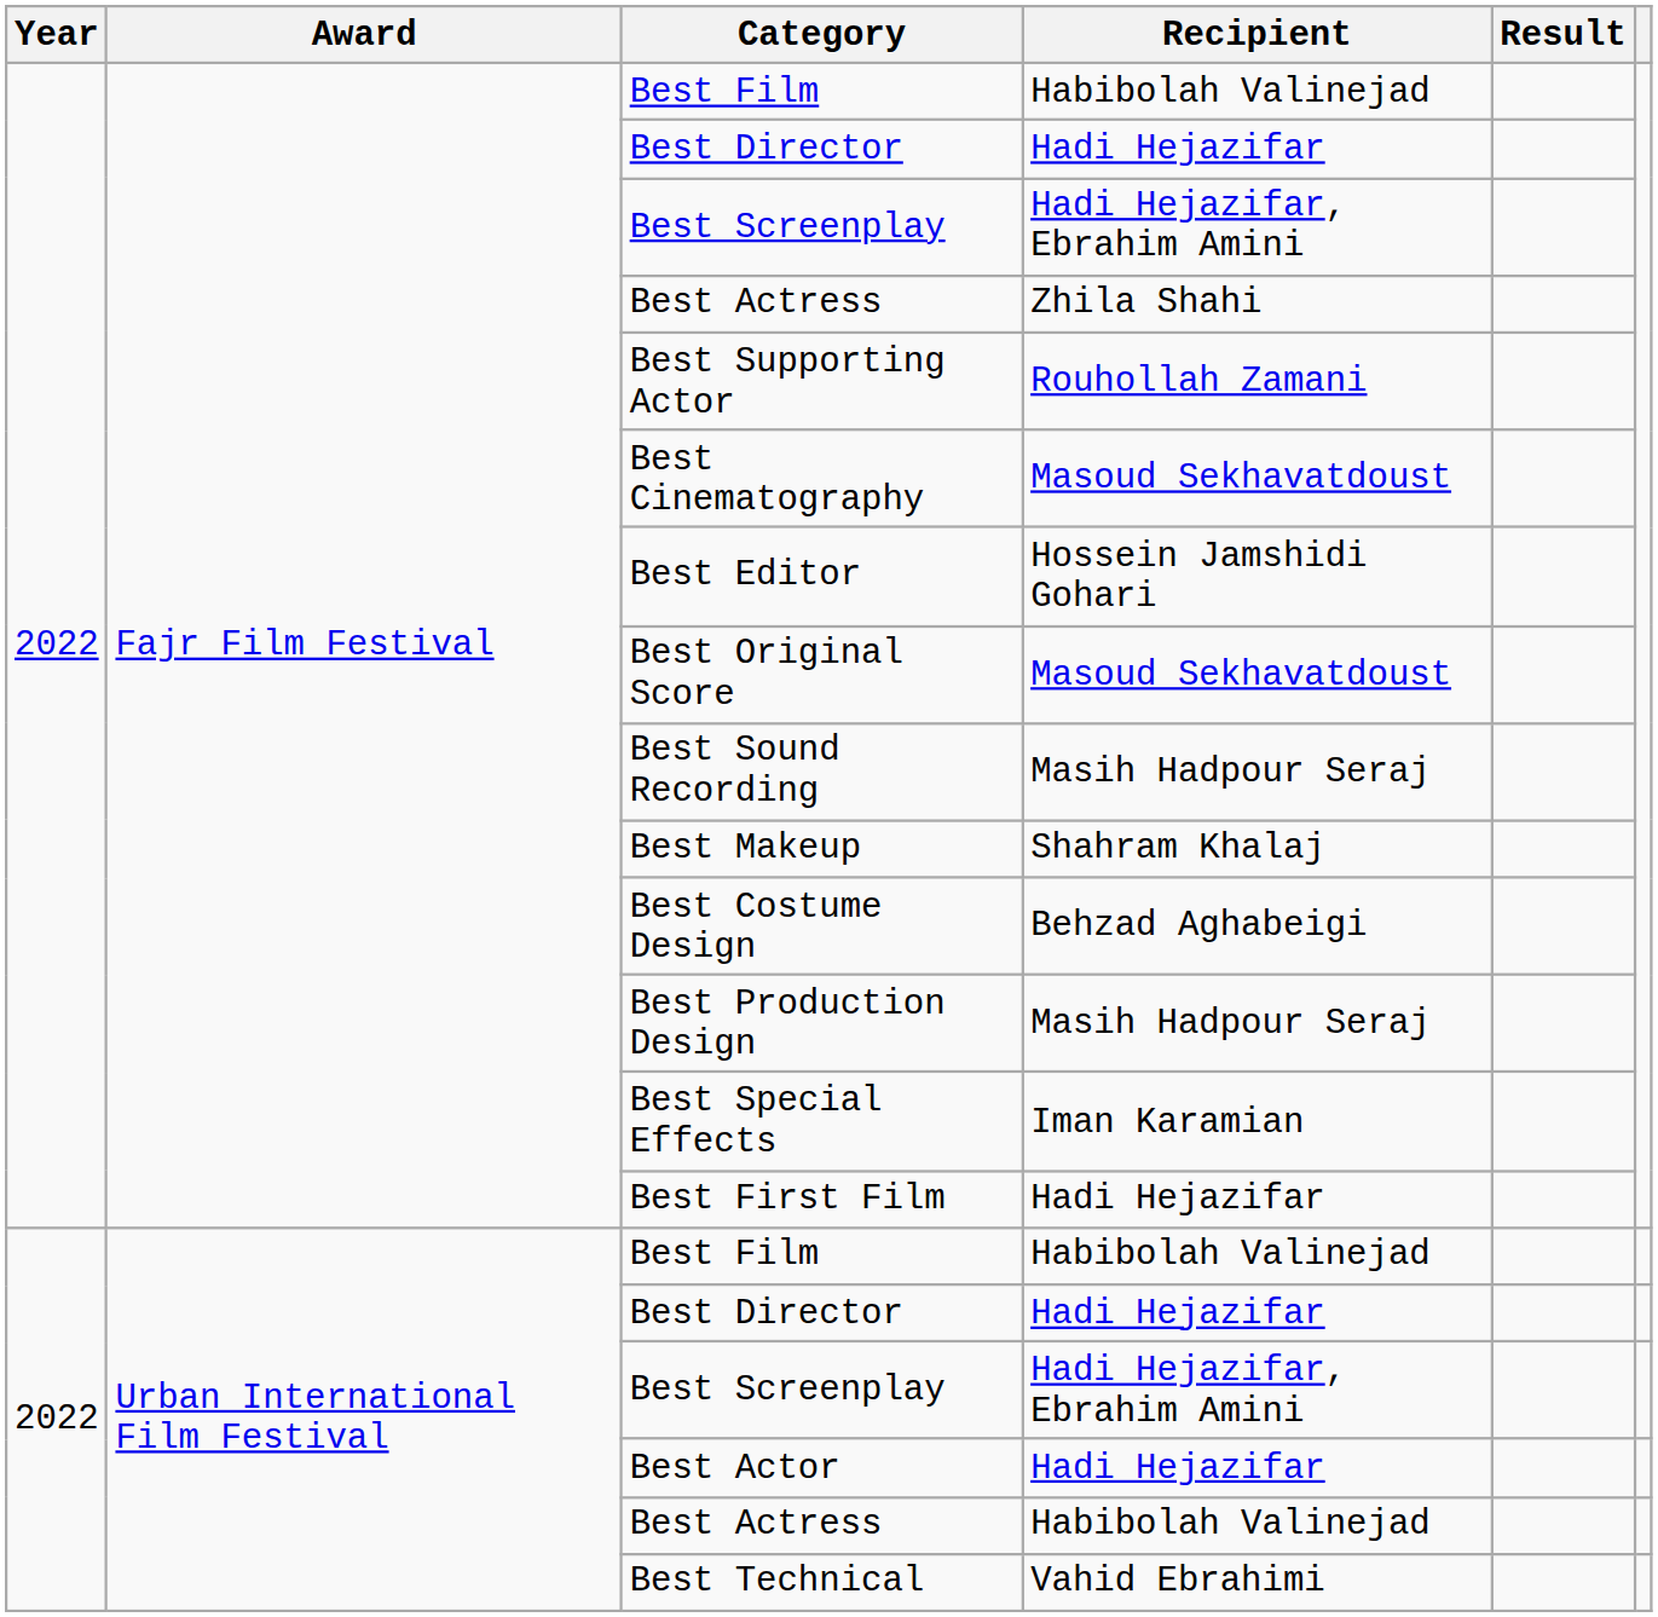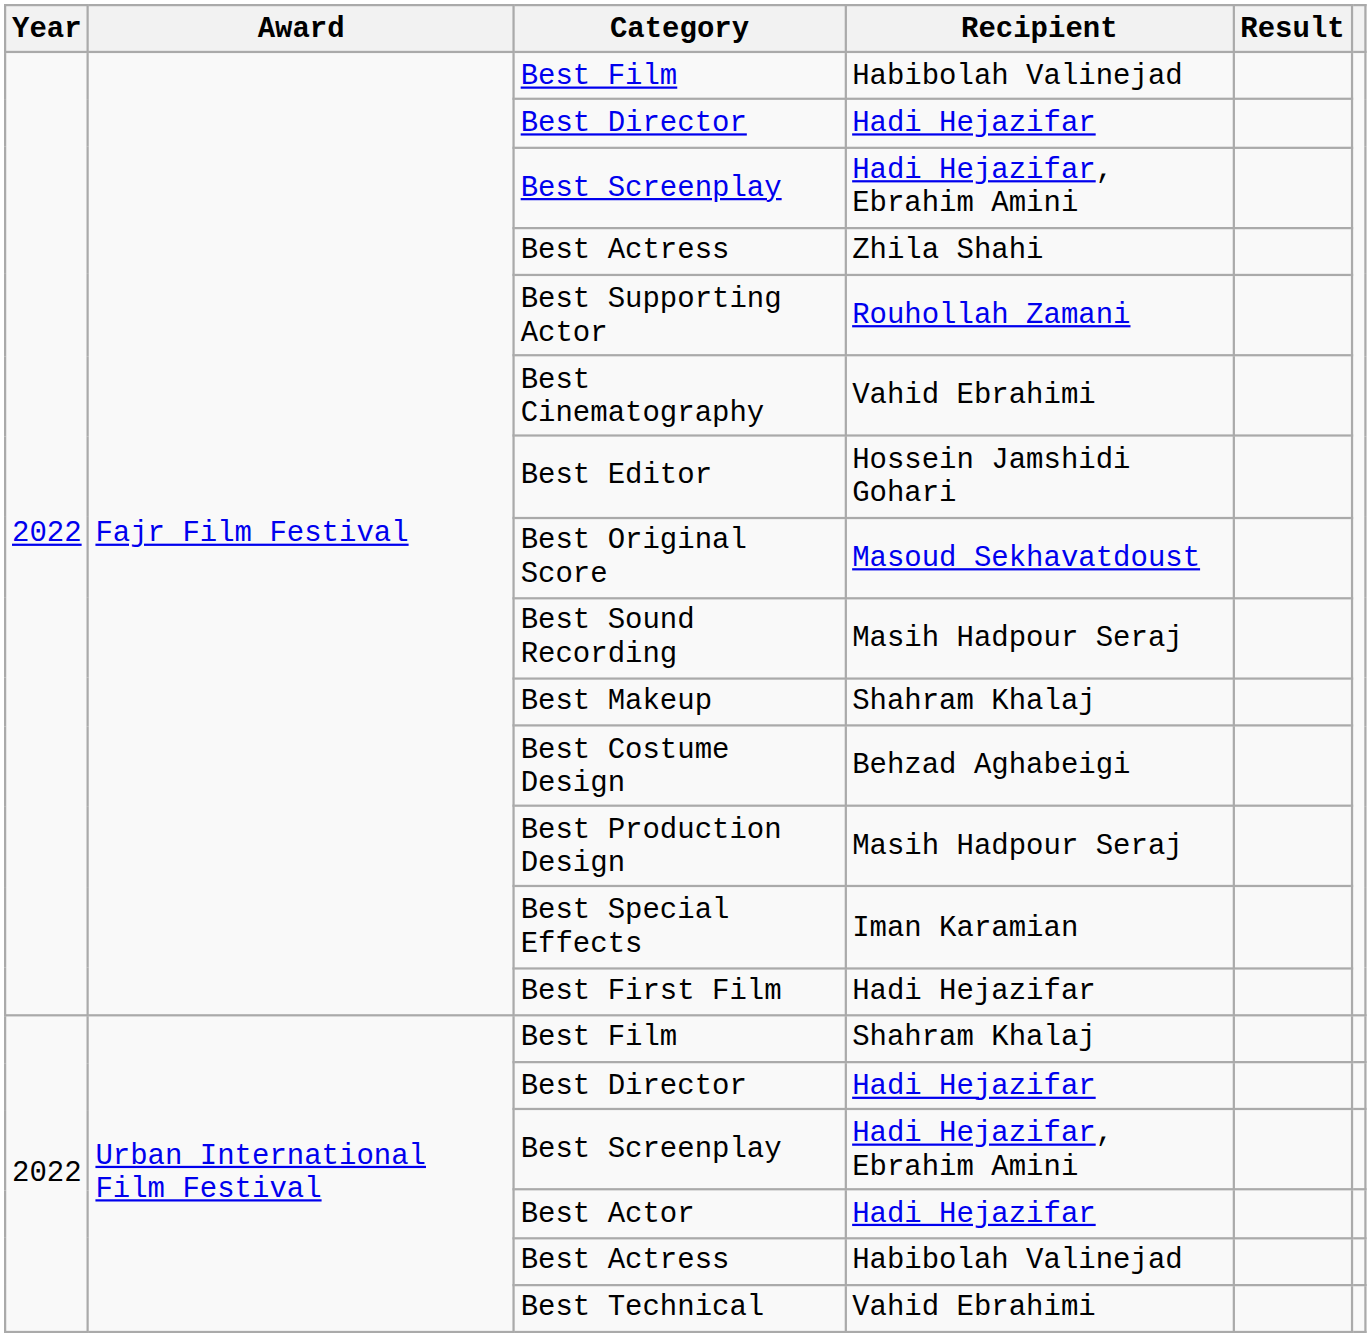 <table class="wikitable sortable">
 <tr>
 <th>Year</th>
 <th>Award</th>
 <th>Category</th>
 <th>Recipient</th>
 <th>Result</th>
 <th></th>
 </tr>
 <tr>
 <td rowspan="14"><a href='#'>2022</a></td>
 <td rowspan="14"><a href='#'>Fajr Film Festival</a></td>
 <td><a href='#'>Best Film</a></td>
 <td>Habibolah Valinejad</td>
 <td></td>
 <td rowspan="14"></td>
 </tr>
 <tr>
 <td><a href='#'>Best Director</a></td>
 <td><a href='#'>Hadi Hejazifar</a></td>
 <td></td>
 </tr>
 <tr>
 <td><a href='#'>Best Screenplay</a></td>
 <td><a href='#'>Hadi Hejazifar</a>, Ebrahim Amini</td>
 <td></td>
 </tr>
 <tr>
 <td>Best Actress</td>
 <td>Zhila Shahi</td>
 <td></td>
 </tr>
 <tr>
 <td>Best Supporting Actor</td>
 <td><a href='#'>Rouhollah Zamani</a></td>
 <td></td>
 </tr>
 <tr>
 <td>Best Cinematography</td>
-<td><a href='#'>Masoud Sekhavatdoust</a></td>
+<td>Vahid Ebrahimi</td>
 <td></td>
 </tr>
 <tr>
 <td>Best Editor</td>
 <td>Hossein Jamshidi Gohari</td>
 <td></td>
 </tr>
 <tr>
 <td>Best Original Score</td>
 <td><a href='#'>Masoud Sekhavatdoust</a></td>
 <td></td>
 </tr>
 <tr>
 <td>Best Sound Recording</td>
 <td>Masih Hadpour Seraj</td>
 <td></td>
 </tr>
 <tr>
 <td>Best Makeup</td>
 <td>Shahram Khalaj</td>
 <td></td>
 </tr>
 <tr>
 <td>Best Costume Design</td>
 <td>Behzad Aghabeigi</td>
 <td></td>
 </tr>
 <tr>
 <td>Best Production Design</td>
 <td>Masih Hadpour Seraj</td>
 <td></td>
 </tr>
 <tr>
 <td>Best Special Effects</td>
 <td>Iman Karamian</td>
 <td></td>
 </tr>
 <tr>
 <td>Best First Film</td>
 <td>Hadi Hejazifar</td>
 <td></td>
 </tr>
 <tr>
 <td rowspan="6">2022</td>
 <td rowspan="6"><a href='#'>Urban International Film Festival</a></td>
 <td>Best Film</td>
-<td>Habibolah Valinejad</td>
+<td>Shahram Khalaj</td>
 <td></td>
 <td></td>
 </tr>
 <tr>
 <td>Best Director</td>
 <td><a href='#'>Hadi Hejazifar</a></td>
 <td></td>
 <td></td>
 </tr>
 <tr>
 <td>Best Screenplay</td>
 <td><a href='#'>Hadi Hejazifar</a>, Ebrahim Amini</td>
 <td></td>
 <td></td>
 </tr>
 <tr>
 <td>Best Actor</td>
 <td><a href='#'>Hadi Hejazifar</a></td>
 <td></td>
 <td></td>
 </tr>
 <tr>
 <td>Best Actress</td>
 <td>Habibolah Valinejad</td>
 <td></td>
 <td></td>
 </tr>
 <tr>
 <td>Best Technical</td>
 <td>Vahid Ebrahimi</td>
 <td></td>
 <td></td>
 </tr>
 </table>
